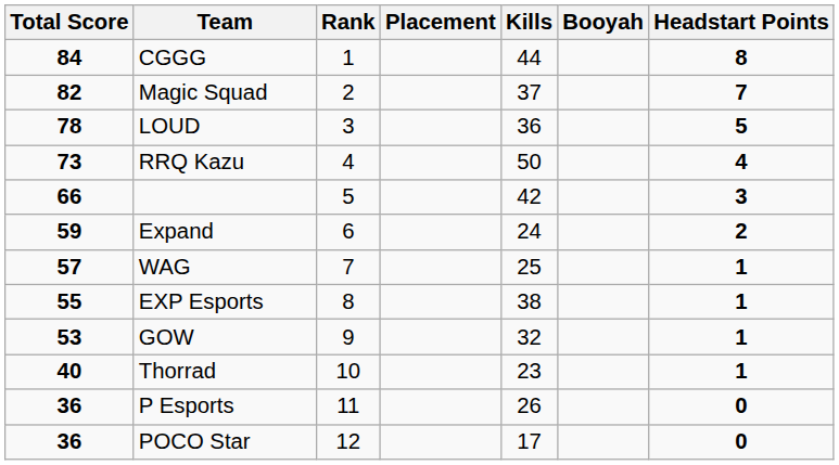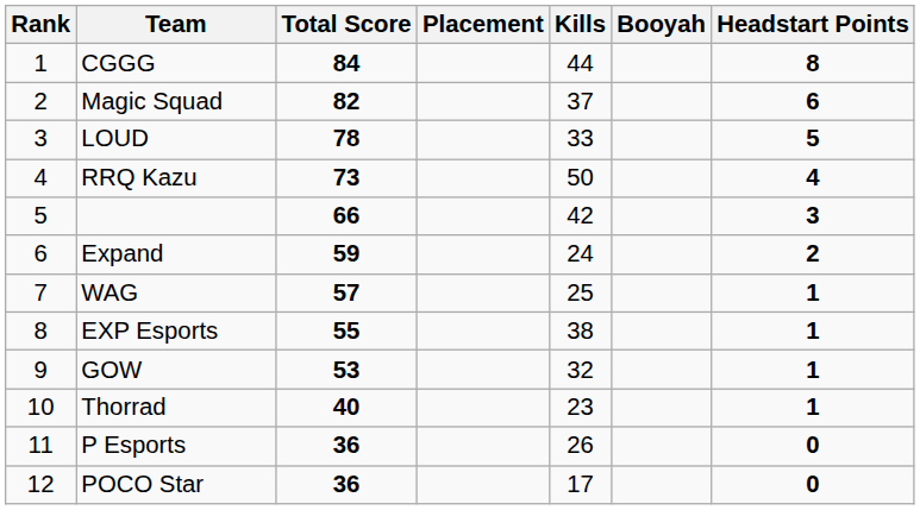 <table class="wikitable" style="text-align:center">
 <tr>
+<th>Rank</th>
+<th width="125px">Team</th>
 <th>Total Score</th>
-<th width="125px">Team</th>
-<th>Rank</th>
 <th>Placement</th>
 <th>Kills</th>
 <th>Booyah</th>
 <th>Headstart Points</th>
 </tr>
 <tr>
+<td>1</td>
+<td align=left> CGGG</td>
 <td><strong>84</strong></td>
-<td align=left> CGGG</td>
-<td>1</td>
 <td></td>
 <td>44</td>
 <td></td>
 <td><strong>8</strong></td>
 </tr>
 <tr>
+<td>2</td>
+<td align=left> Magic Squad</td>
 <td><strong>82</strong></td>
-<td align=left> Magic Squad</td>
-<td>2</td>
 <td></td>
 <td>37</td>
 <td></td>
-<td><strong>7</strong></td>
+<td><strong>6</strong></td>
 </tr>
 <tr>
+<td>3</td>
+<td align=left> LOUD</td>
 <td><strong>78</strong></td>
-<td align=left> LOUD</td>
-<td>3</td>
 <td></td>
-<td>36</td>
+<td>33</td>
 <td></td>
 <td><strong>5</strong></td>
 </tr>
 <tr>
+<td>4</td>
+<td align=left> RRQ Kazu</td>
 <td><strong>73</strong></td>
-<td align=left> RRQ Kazu</td>
-<td>4</td>
 <td></td>
 <td>50</td>
 <td></td>
 <td><strong>4</strong></td>
 </tr>
 <tr>
+<td>5</td>
+<td align=left></td>
 <td><strong>66</strong></td>
-<td align=left></td>
-<td>5</td>
 <td></td>
 <td>42</td>
 <td></td>
 <td><strong>3</strong></td>
 </tr>
 <tr>
+<td>6</td>
+<td align=left> Expand</td>
 <td><strong>59</strong></td>
-<td align=left> Expand</td>
-<td>6</td>
 <td></td>
 <td>24</td>
 <td></td>
 <td><strong>2</strong></td>
 </tr>
 <tr>
+<td>7</td>
+<td align=left> WAG</td>
 <td><strong>57</strong></td>
-<td align=left> WAG</td>
-<td>7</td>
 <td></td>
 <td>25</td>
 <td></td>
 <td><strong>1</strong></td>
 </tr>
 <tr>
+<td>8</td>
+<td align=left> EXP Esports</td>
 <td><strong>55</strong></td>
-<td align=left> EXP Esports</td>
-<td>8</td>
 <td></td>
 <td>38</td>
 <td></td>
 <td><strong>1</strong></td>
 </tr>
 <tr>
+<td>9</td>
+<td align=left> GOW</td>
 <td><strong>53</strong></td>
-<td align=left> GOW</td>
-<td>9</td>
 <td></td>
 <td>32</td>
 <td></td>
 <td><strong>1</strong></td>
 </tr>
 <tr>
+<td>10</td>
+<td align=left> Thorrad</td>
 <td><strong>40</strong></td>
-<td align=left> Thorrad</td>
-<td>10</td>
 <td></td>
 <td>23</td>
 <td></td>
 <td><strong>1</strong></td>
 </tr>
 <tr>
+<td>11</td>
+<td align=left> P Esports</td>
 <td><strong>36</strong></td>
-<td align=left> P Esports</td>
-<td>11</td>
 <td></td>
 <td>26</td>
 <td></td>
 <td><strong>0</strong></td>
 </tr>
 <tr>
+<td>12</td>
+<td align=left> POCO Star</td>
 <td><strong>36</strong></td>
-<td align=left> POCO Star</td>
-<td>12</td>
 <td></td>
 <td>17</td>
 <td></td>
 <td><strong>0</strong></td>
 </tr>
 </table>
